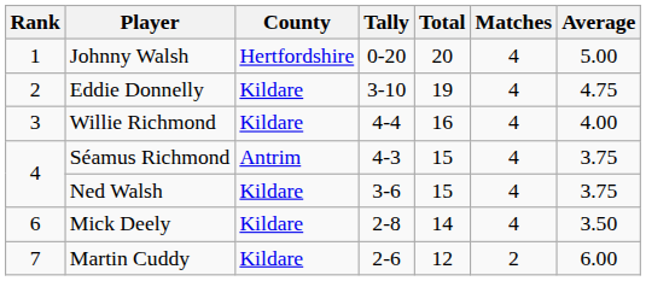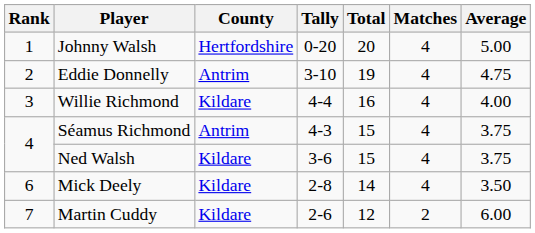 <table class="wikitable">
 <tr>
 <th>Rank</th>
 <th>Player</th>
 <th>County</th>
 <th>Tally</th>
 <th>Total</th>
 <th>Matches</th>
 <th>Average</th>
 </tr>
 <tr>
 <td rowspan=1 align=center>1</td>
 <td>Johnny Walsh</td>
 <td><a href='#'>Hertfordshire</a></td>
 <td align=center>0-20</td>
 <td align=center>20</td>
 <td align=center>4</td>
 <td align=center>5.00</td>
 </tr>
 <tr>
 <td rowspan=1 align=center>2</td>
 <td>Eddie Donnelly</td>
-<td><a href='#'>Kildare</a></td>
+<td><a href='#'>Antrim</a></td>
 <td align=center>3-10</td>
 <td align=center>19</td>
 <td align=center>4</td>
 <td align=center>4.75</td>
 </tr>
 <tr>
 <td rowspan=1 align=center>3</td>
 <td>Willie Richmond</td>
 <td><a href='#'>Kildare</a></td>
 <td align=center>4-4</td>
 <td align=center>16</td>
 <td align=center>4</td>
 <td align=center>4.00</td>
 </tr>
 <tr>
 <td rowspan=2 align=center>4</td>
 <td>Séamus Richmond</td>
 <td><a href='#'>Antrim</a></td>
 <td align=center>4-3</td>
 <td align=center>15</td>
 <td align=center>4</td>
 <td align=center>3.75</td>
 </tr>
 <tr>
 <td>Ned Walsh</td>
 <td><a href='#'>Kildare</a></td>
 <td align=center>3-6</td>
 <td align=center>15</td>
 <td align=center>4</td>
 <td align=center>3.75</td>
 </tr>
 <tr>
 <td rowspan=1 align=center>6</td>
 <td>Mick Deely</td>
 <td><a href='#'>Kildare</a></td>
 <td align=center>2-8</td>
 <td align=center>14</td>
 <td align=center>4</td>
 <td align=center>3.50</td>
 </tr>
 <tr>
 <td rowspan=1 align=center>7</td>
 <td>Martin Cuddy</td>
 <td><a href='#'>Kildare</a></td>
 <td align=center>2-6</td>
 <td align=center>12</td>
 <td align=center>2</td>
 <td align=center>6.00</td>
 </tr>
 </table>
